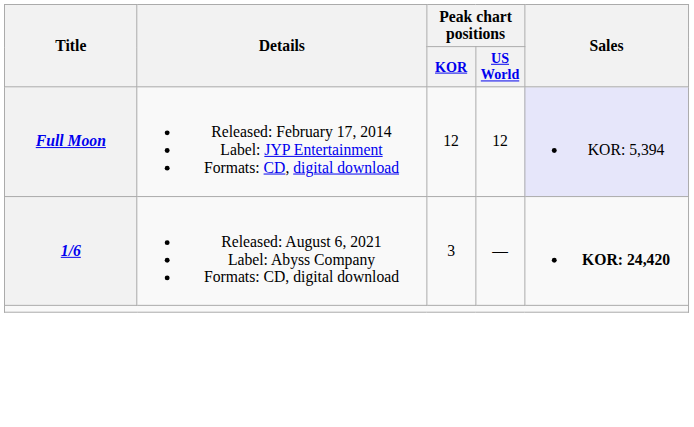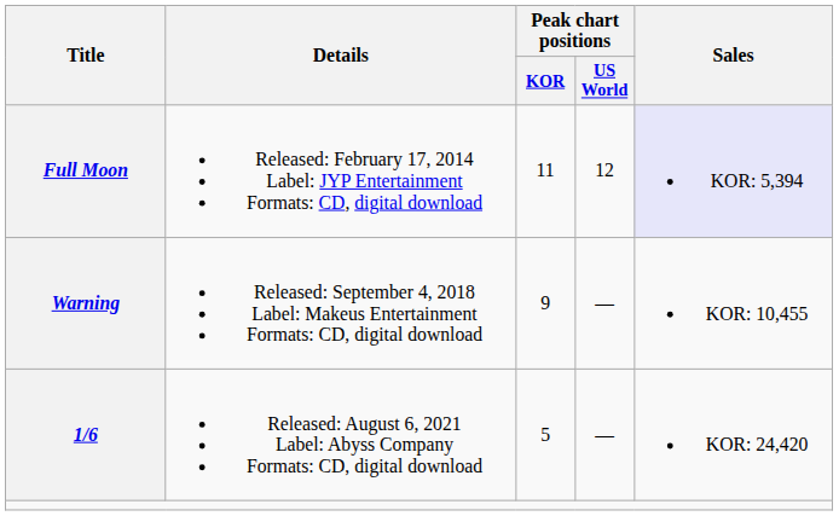 <table class="wikitable plainrowheaders" style="text-align:center;">
 <tr>
 <th scope="col" rowspan="2" style="width:8em;">Title</th>
 <th scope="col" rowspan="2" style="width:18em;">Details</th>
 <th scope="col" colspan="2">Peak chart positions</th>
 <th scope="col" rowspan="2" style="width:10em;">Sales</th>
 </tr>
 <tr>
 <th scope="col" style="width:3em;font-size:90%;"><a href='#'>KOR</a><br></th>
 <th scope="col" style="width:3em;font-size:90%;"><a href='#'>US<br>World</a><br></th>
 </tr>
 <tr>
 <th scope="row"><em><a href='#'>Full Moon</a></em></th>
 <td><br><ul><li>Released: February 17, 2014</li><li>Label: <a href='#'>JYP Entertainment</a></li><li>Formats: <a href='#'>CD</a>, <a href='#'>digital download</a></li></ul></td>
-<td>12</td>
+<td>11</td>
 <td>12</td>
 <td style="background: lavender;"><br><ul><li>KOR: 5,394</li></ul></td>
 </tr>
 <tr>
+<th scope="row"><em><a href='#'>Warning</a></em></th>
+<td><br><ul><li>Released: September 4, 2018</li><li>Label: Makeus Entertainment</li><li>Formats: CD, digital download</li></ul></td>
+<td>9</td>
+<td>—</td>
+<td><br><ul><li>KOR: 10,455</li></ul></td>
+</tr>
+<tr>
 <th scope="row"><em><a href='#'>1/6</a> </em></th>
 <td><br><ul><li>Released: August 6, 2021</li><li>Label: Abyss Company</li><li>Formats: CD, digital download</li></ul></td>
-<td>3</td>
+<td>5</td>
 <td>—</td>
-<td><strong><br><ul><li>KOR: 24,420</li></ul></strong></td>
+<td><br><ul><li>KOR: 24,420</li></ul></td>
 </tr>
 <tr>
 <td colspan="5"></td>
 </tr>
 </table>
